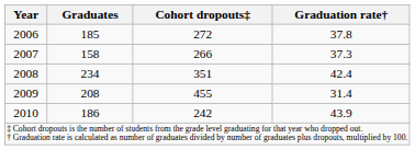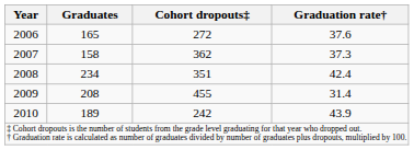 <table class="wikitable collapsible sortable" style="margin: 1em auto 1em auto;">
 <tr align="center">
 <th>Year</th>
 <th>Graduates</th>
 <th>Cohort dropouts‡</th>
 <th>Graduation rate†</th>
 </tr>
 <tr align="center">
 <td>2006</td>
-<td>185</td>
+<td>165</td>
 <td>272</td>
-<td>37.8</td>
+<td>37.6</td>
 </tr>
 <tr align="center">
 <td>2007</td>
 <td>158</td>
-<td>266</td>
+<td>362</td>
 <td>37.3</td>
 </tr>
 <tr align="center">
 <td>2008</td>
 <td>234</td>
 <td>351</td>
 <td>42.4</td>
 </tr>
 <tr align="center">
 <td>2009</td>
 <td>208</td>
 <td>455</td>
 <td>31.4</td>
 </tr>
 <tr align="center">
 <td>2010</td>
-<td>186</td>
+<td>189</td>
 <td>242</td>
 <td>43.9</td>
 </tr>
 <tr class="sortbottom">
 <td colspan="4" style="font-size: 8pt">‡ Cohort dropouts is the number of students from the grade level graduating for that year who dropped out. <br> † Graduation rate is calculated as number of graduates divided by number of graduates plus dropouts, multiplied by 100.</td>
 </tr>
 </table>
